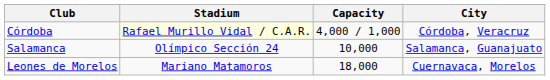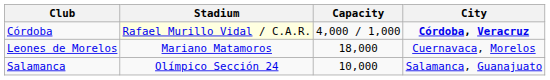 <table class="wikitable">
 <tr>
 <th align=center>Club</th>
 <th>Stadium</th>
 <th>Capacity</th>
 <th>City</th>
 </tr>
 <tr>
 <td><a href='#'>Córdoba</a></td>
 <td align="center" style="background: lightyellow;"><a href='#'>Rafael Murillo Vidal</a> / C.A.R.</td>
 <td align="center">4,000 / 1,000</td>
-<td align="center"><a href='#'>Córdoba</a>, <a href='#'>Veracruz</a></td>
+<td align="center"><strong><a href='#'>Córdoba</a>, <a href='#'>Veracruz</a></strong></td>
+</tr>
+<tr>
+<td><a href='#'>Leones de Morelos</a></td>
+<td align="center"><a href='#'>Mariano Matamoros</a></td>
+<td align="center">18,000</td>
+<td align="center"><a href='#'>Cuernavaca</a>, <a href='#'>Morelos</a></td>
 </tr>
 <tr>
 <td><a href='#'>Salamanca</a></td>
 <td align="center"><a href='#'>Olímpico Sección 24</a></td>
 <td align="center">10,000</td>
 <td align="center"><a href='#'>Salamanca</a>, <a href='#'>Guanajuato</a></td>
 </tr>
-<tr>
-<td><a href='#'>Leones de Morelos</a></td>
-<td align="center"><a href='#'>Mariano Matamoros</a></td>
-<td align="center">18,000</td>
-<td align="center"><a href='#'>Cuernavaca</a>, <a href='#'>Morelos</a></td>
-</tr>
 </table>
